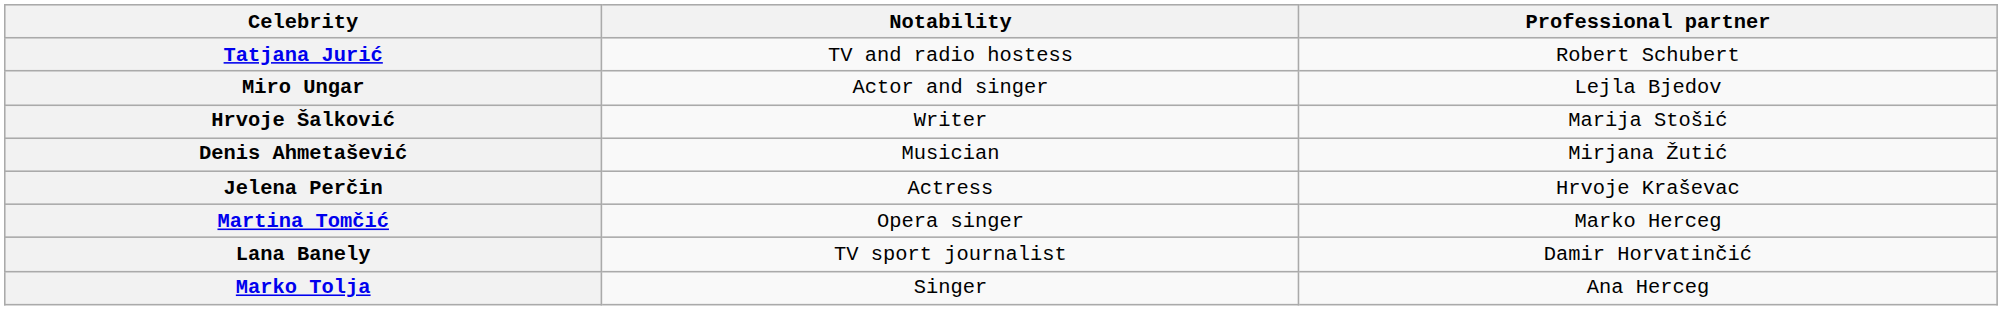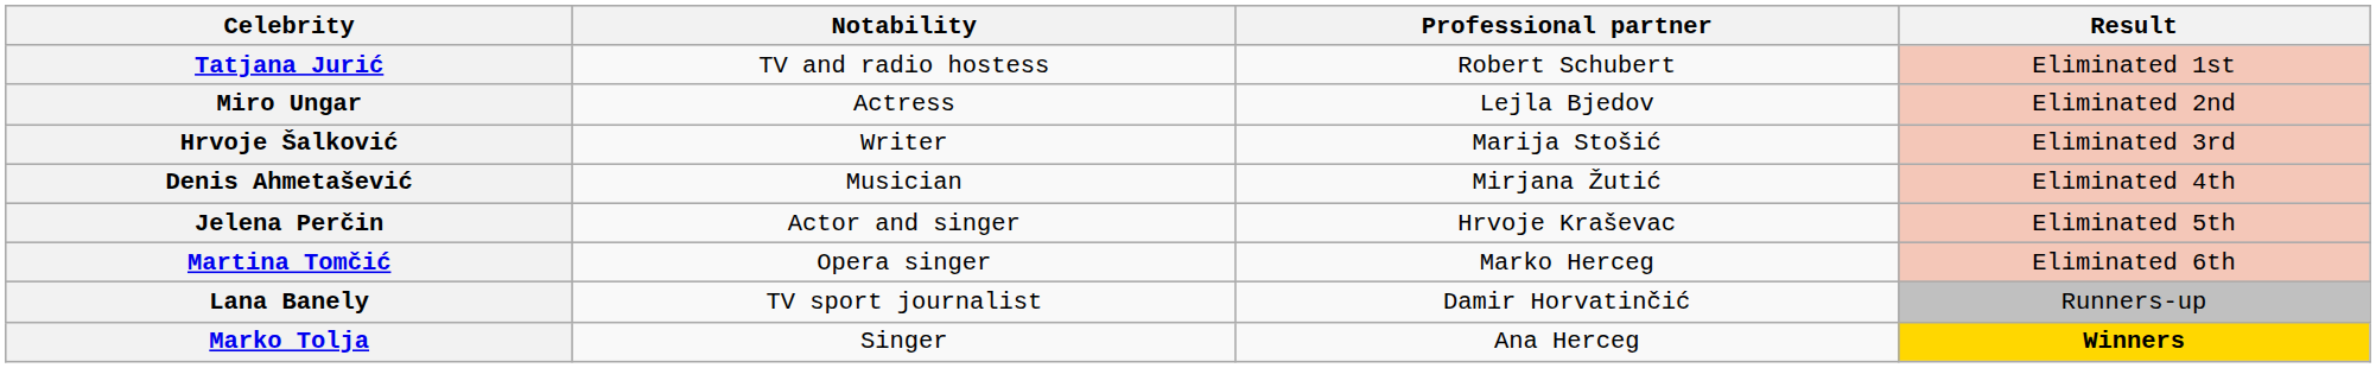 <table class="wikitable sortable" style="text-align:center; width:64%">
 <tr>
 <th scope="col">Celebrity</th>
 <th scope="col" class="unsortable">Notability</th>
 <th scope="col">Professional partner</th>
+<th scope="col">Result</th>
 </tr>
 <tr>
 <th scope="row"><a href='#'>Tatjana Jurić</a></th>
 <td>TV and radio hostess</td>
 <td>Robert Schubert</td>
+<td bgcolor="f4c7b8">Eliminated 1st</td>
 </tr>
 <tr>
 <th scope="row">Miro Ungar</th>
-<td>Actor and singer</td>
+<td>Actress</td>
 <td>Lejla Bjedov</td>
+<td bgcolor="f4c7b8">Eliminated 2nd</td>
 </tr>
 <tr>
 <th scope="row">Hrvoje Šalković</th>
 <td>Writer</td>
 <td>Marija Stošić</td>
+<td bgcolor="f4c7b8">Eliminated 3rd</td>
 </tr>
 <tr>
 <th scope="row">Denis Ahmetašević</th>
 <td>Musician</td>
 <td>Mirjana Žutić</td>
+<td bgcolor="f4c7b8">Eliminated 4th</td>
 </tr>
 <tr>
 <th scope="row">Jelena Perčin</th>
-<td>Actress</td>
+<td>Actor and singer</td>
 <td>Hrvoje Kraševac</td>
+<td bgcolor="f4c7b8">Eliminated 5th</td>
 </tr>
 <tr>
 <th scope="row"><a href='#'>Martina Tomčić</a></th>
 <td>Opera singer</td>
 <td>Marko Herceg</td>
+<td bgcolor="f4c7b8">Eliminated 6th</td>
 </tr>
 <tr>
 <th scope="row">Lana Banely</th>
 <td>TV sport journalist</td>
 <td>Damir Horvatinčić</td>
+<td bgcolor="silver">Runners-up</td>
 </tr>
 <tr>
 <th scope="row"><a href='#'>Marko Tolja</a></th>
 <td>Singer</td>
 <td>Ana Herceg</td>
+<td bgcolor="gold"><strong>Winners</strong></td>
 </tr>
 </table>
